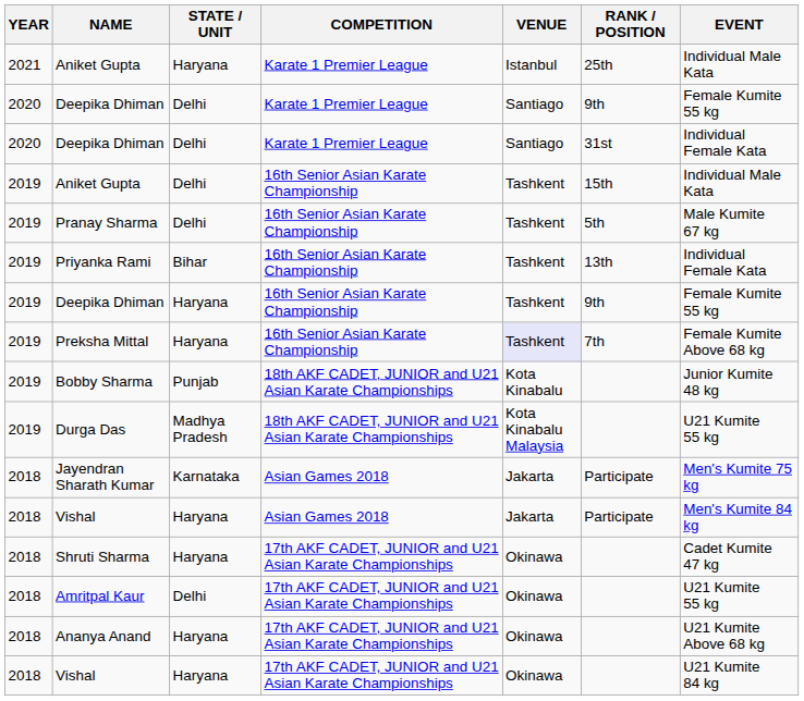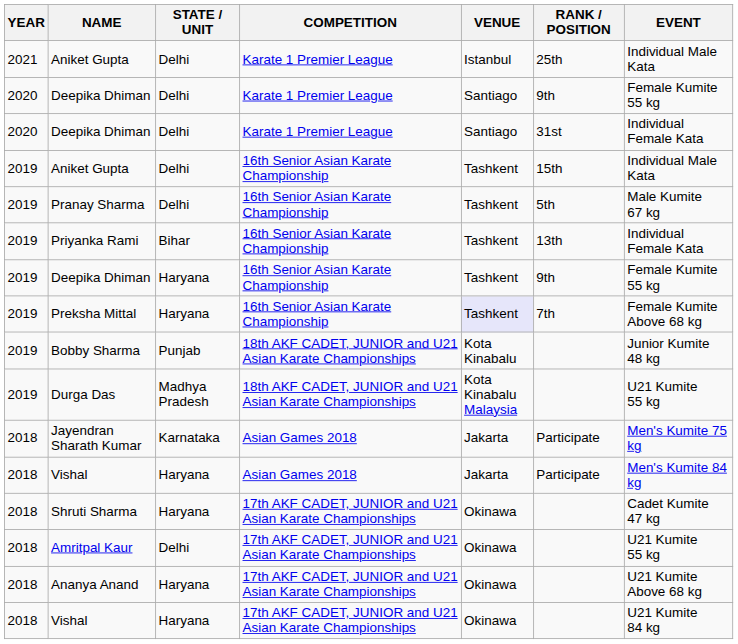 <table class="wikitable sortable">
 <tr>
 <th>YEAR</th>
 <th>NAME</th>
 <th>STATE / UNIT</th>
 <th>COMPETITION</th>
 <th>VENUE</th>
 <th>RANK / POSITION</th>
 <th>EVENT</th>
 </tr>
 <tr>
 <td>2021</td>
 <td>Aniket Gupta</td>
-<td>Haryana</td>
+<td>Delhi</td>
 <td><a href='#'>Karate 1 Premier League</a></td>
 <td>Istanbul </td>
 <td>25th</td>
 <td>Individual Male Kata</td>
 </tr>
 <tr>
 <td>2020</td>
 <td>Deepika Dhiman</td>
 <td>Delhi</td>
 <td><a href='#'>Karate 1 Premier League</a></td>
 <td>Santiago </td>
 <td>9th</td>
 <td>Female Kumite 55 kg</td>
 </tr>
 <tr>
 <td>2020</td>
 <td>Deepika Dhiman</td>
 <td>Delhi</td>
 <td><a href='#'>Karate 1 Premier League</a></td>
 <td>Santiago </td>
 <td>31st</td>
 <td>Individual Female Kata</td>
 </tr>
 <tr>
 <td>2019</td>
 <td>Aniket Gupta</td>
 <td>Delhi</td>
 <td><a href='#'>16th Senior Asian Karate Championship</a></td>
 <td>Tashkent </td>
 <td>15th</td>
 <td>Individual Male Kata</td>
 </tr>
 <tr>
 <td>2019</td>
 <td>Pranay Sharma</td>
 <td>Delhi</td>
 <td><a href='#'>16th Senior Asian Karate Championship</a></td>
 <td>Tashkent </td>
 <td>5th</td>
 <td>Male Kumite 67 kg</td>
 </tr>
 <tr>
 <td>2019</td>
 <td>Priyanka Rami</td>
 <td>Bihar</td>
 <td><a href='#'>16th Senior Asian Karate Championship</a></td>
 <td>Tashkent </td>
 <td>13th</td>
 <td>Individual Female Kata</td>
 </tr>
 <tr>
 <td>2019</td>
 <td>Deepika Dhiman</td>
 <td>Haryana</td>
 <td><a href='#'>16th Senior Asian Karate Championship</a></td>
 <td>Tashkent </td>
 <td>9th</td>
 <td>Female Kumite 55 kg</td>
 </tr>
 <tr>
 <td>2019</td>
 <td>Preksha Mittal</td>
 <td>Haryana</td>
 <td><a href='#'>16th Senior Asian Karate Championship</a></td>
 <td style="background: lavender;">Tashkent </td>
 <td>7th</td>
 <td>Female Kumite Above 68 kg</td>
 </tr>
 <tr>
 <td>2019</td>
 <td>Bobby Sharma</td>
 <td>Punjab</td>
 <td><a href='#'>18th AKF CADET, JUNIOR and U21</a> <a href='#'>Asian Karate Championships</a></td>
 <td>Kota Kinabalu </td>
 <td></td>
 <td>Junior Kumite 48 kg</td>
 </tr>
 <tr>
 <td>2019</td>
 <td>Durga Das</td>
 <td>Madhya Pradesh</td>
 <td><a href='#'>18th AKF CADET, JUNIOR and U21</a> <a href='#'>Asian Karate Championships</a></td>
 <td>Kota Kinabalu<br><a href='#'>Malaysia</a></td>
 <td></td>
 <td>U21 Kumite 55 kg</td>
 </tr>
 <tr>
 <td>2018</td>
 <td>Jayendran Sharath Kumar</td>
 <td>Karnataka</td>
 <td><a href='#'>Asian Games 2018</a></td>
 <td>Jakarta<br></td>
 <td>Participate</td>
 <td><a href='#'>Men's Kumite 75 kg</a></td>
 </tr>
 <tr>
 <td>2018</td>
 <td>Vishal</td>
 <td>Haryana</td>
 <td><a href='#'>Asian Games 2018</a></td>
 <td>Jakarta </td>
 <td>Participate</td>
 <td><a href='#'>Men's Kumite 84 kg</a></td>
 </tr>
 <tr>
 <td>2018</td>
 <td>Shruti Sharma</td>
 <td>Haryana</td>
 <td><a href='#'>17th AKF CADET, JUNIOR and U21</a> <a href='#'>Asian Karate Championships</a></td>
 <td>Okinawa </td>
 <td></td>
 <td>Cadet Kumite 47 kg</td>
 </tr>
 <tr>
 <td>2018</td>
 <td><a href='#'>Amritpal Kaur</a></td>
 <td>Delhi</td>
 <td><a href='#'>17th AKF CADET, JUNIOR and U21</a> <a href='#'>Asian Karate Championships</a></td>
 <td>Okinawa </td>
 <td></td>
 <td>U21 Kumite 55 kg</td>
 </tr>
 <tr>
 <td>2018</td>
 <td>Ananya Anand</td>
 <td>Haryana</td>
 <td><a href='#'>17th AKF CADET, JUNIOR and U21</a> <a href='#'>Asian Karate Championships</a></td>
 <td>Okinawa </td>
 <td></td>
 <td>U21 Kumite Above 68 kg</td>
 </tr>
 <tr>
 <td>2018</td>
 <td>Vishal</td>
 <td>Haryana</td>
 <td><a href='#'>17th AKF CADET, JUNIOR and U21</a> <a href='#'>Asian Karate Championships</a></td>
 <td>Okinawa </td>
 <td></td>
 <td>U21 Kumite 84 kg</td>
 </tr>
 </table>
